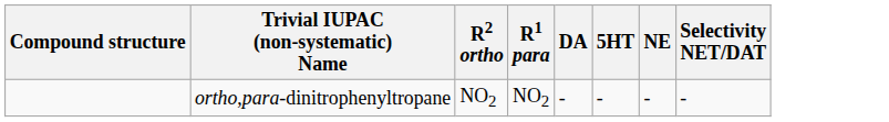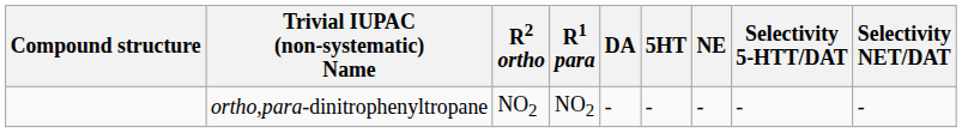 <table class="wikitable sortable sort-under">
 <tr>
 <th>Compound structure<br></th>
 <th>Trivial IUPAC<br>(non-systematic)<br>Name</th>
 <th>R<sup>2</sup><br><em>ortho</em></th>
 <th>R<sup>1</sup><br><em>para</em></th>
 <th>DA</th>
 <th>5HT</th>
 <th>NE</th>
+<th>Selectivity<br>5-HTT/DAT</th>
 <th>Selectivity<br>NET/DAT</th>
 </tr>
 <tr>
 <td></td>
 <td><em>ortho</em>,<em>para</em>-dinitrophenyltropane</td>
 <td>NO<sub>2</sub></td>
 <td>NO<sub>2</sub></td>
 <td>-</td>
 <td>-</td>
 <td>-</td>
 <td>-</td>
+<td>-</td>
 </tr>
 </table>
